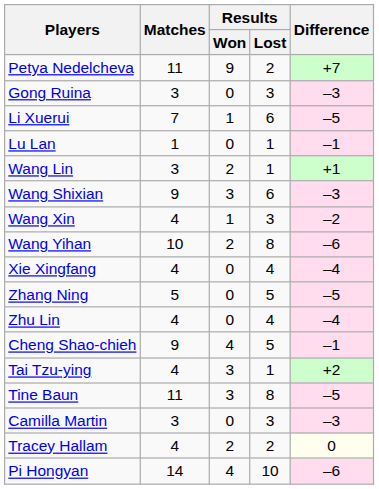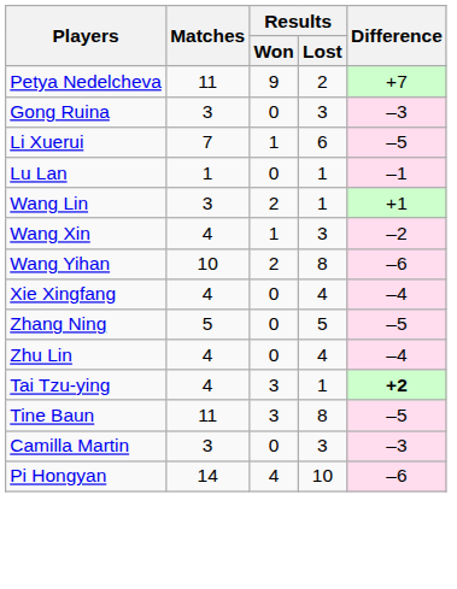 <table class=wikitable style="text-align:center; font-size:small">
 <tr>
 <th rowspan="2">Players</th>
 <th rowspan="2">Matches</th>
 <th colspan="2">Results</th>
 <th rowspan="2">Difference</th>
 </tr>
 <tr>
 <th>Won</th>
 <th>Lost</th>
 </tr>
 <tr>
 <td align="left"> <a href='#'>Petya Nedelcheva</a></td>
 <td>11</td>
 <td>9</td>
 <td>2</td>
 <td bgcolor="#ccffcc">+7</td>
 </tr>
 <tr>
 <td align="left"> <a href='#'>Gong Ruina</a></td>
 <td>3</td>
 <td>0</td>
 <td>3</td>
 <td bgcolor="#ffddee">–3</td>
 </tr>
 <tr>
 <td align="left"> <a href='#'>Li Xuerui</a></td>
 <td>7</td>
 <td>1</td>
 <td>6</td>
 <td bgcolor="#ffddee">–5</td>
 </tr>
 <tr>
 <td align="left"> <a href='#'>Lu Lan</a></td>
 <td>1</td>
 <td>0</td>
 <td>1</td>
 <td bgcolor="#ffddee">–1</td>
 </tr>
 <tr>
 <td align="left"> <a href='#'>Wang Lin</a></td>
 <td>3</td>
 <td>2</td>
 <td>1</td>
 <td bgcolor="#ccffcc">+1</td>
 </tr>
 <tr>
-<td align="left"> <a href='#'>Wang Shixian</a></td>
-<td>9</td>
-<td>3</td>
-<td>6</td>
-<td bgcolor="#ffddee">–3</td>
-</tr>
-<tr>
 <td align="left"> <a href='#'>Wang Xin</a></td>
 <td>4</td>
 <td>1</td>
 <td>3</td>
 <td bgcolor="#ffddee">–2</td>
 </tr>
 <tr>
 <td align="left"> <a href='#'>Wang Yihan</a></td>
 <td>10</td>
 <td>2</td>
 <td>8</td>
 <td bgcolor="#ffddee">–6</td>
 </tr>
 <tr>
 <td align="left"> <a href='#'>Xie Xingfang</a></td>
 <td>4</td>
 <td>0</td>
 <td>4</td>
 <td bgcolor="#ffddee">–4</td>
 </tr>
 <tr>
 <td align="left"> <a href='#'>Zhang Ning</a></td>
 <td>5</td>
 <td>0</td>
 <td>5</td>
 <td bgcolor="#ffddee">–5</td>
 </tr>
 <tr>
 <td align="left"> <a href='#'>Zhu Lin</a></td>
 <td>4</td>
 <td>0</td>
 <td>4</td>
 <td bgcolor="#ffddee">–4</td>
 </tr>
 <tr>
-<td align="left"> <a href='#'>Cheng Shao-chieh</a></td>
-<td>9</td>
-<td>4</td>
-<td>5</td>
-<td bgcolor="#ffddee">–1</td>
-</tr>
-<tr>
 <td align="left"> <a href='#'>Tai Tzu-ying</a></td>
 <td>4</td>
 <td>3</td>
 <td>1</td>
-<td bgcolor="#ccffcc">+2</td>
+<td bgcolor="#ccffcc"><strong>+2</strong></td>
 </tr>
 <tr>
 <td align="left"> <a href='#'>Tine Baun</a></td>
 <td>11</td>
 <td>3</td>
 <td>8</td>
 <td bgcolor="#ffddee">–5</td>
 </tr>
 <tr>
 <td align="left"> <a href='#'>Camilla Martin</a></td>
 <td>3</td>
 <td>0</td>
 <td>3</td>
 <td bgcolor="#ffddee">–3</td>
 </tr>
 <tr>
-<td align="left"> <a href='#'>Tracey Hallam</a></td>
-<td>4</td>
-<td>2</td>
-<td>2</td>
-<td bgcolor="#fffff0">0</td>
-</tr>
-<tr>
 <td align="left"> <a href='#'>Pi Hongyan</a></td>
 <td>14</td>
 <td>4</td>
 <td>10</td>
 <td bgcolor="#ffddee">–6</td>
 </tr>
 </table>
